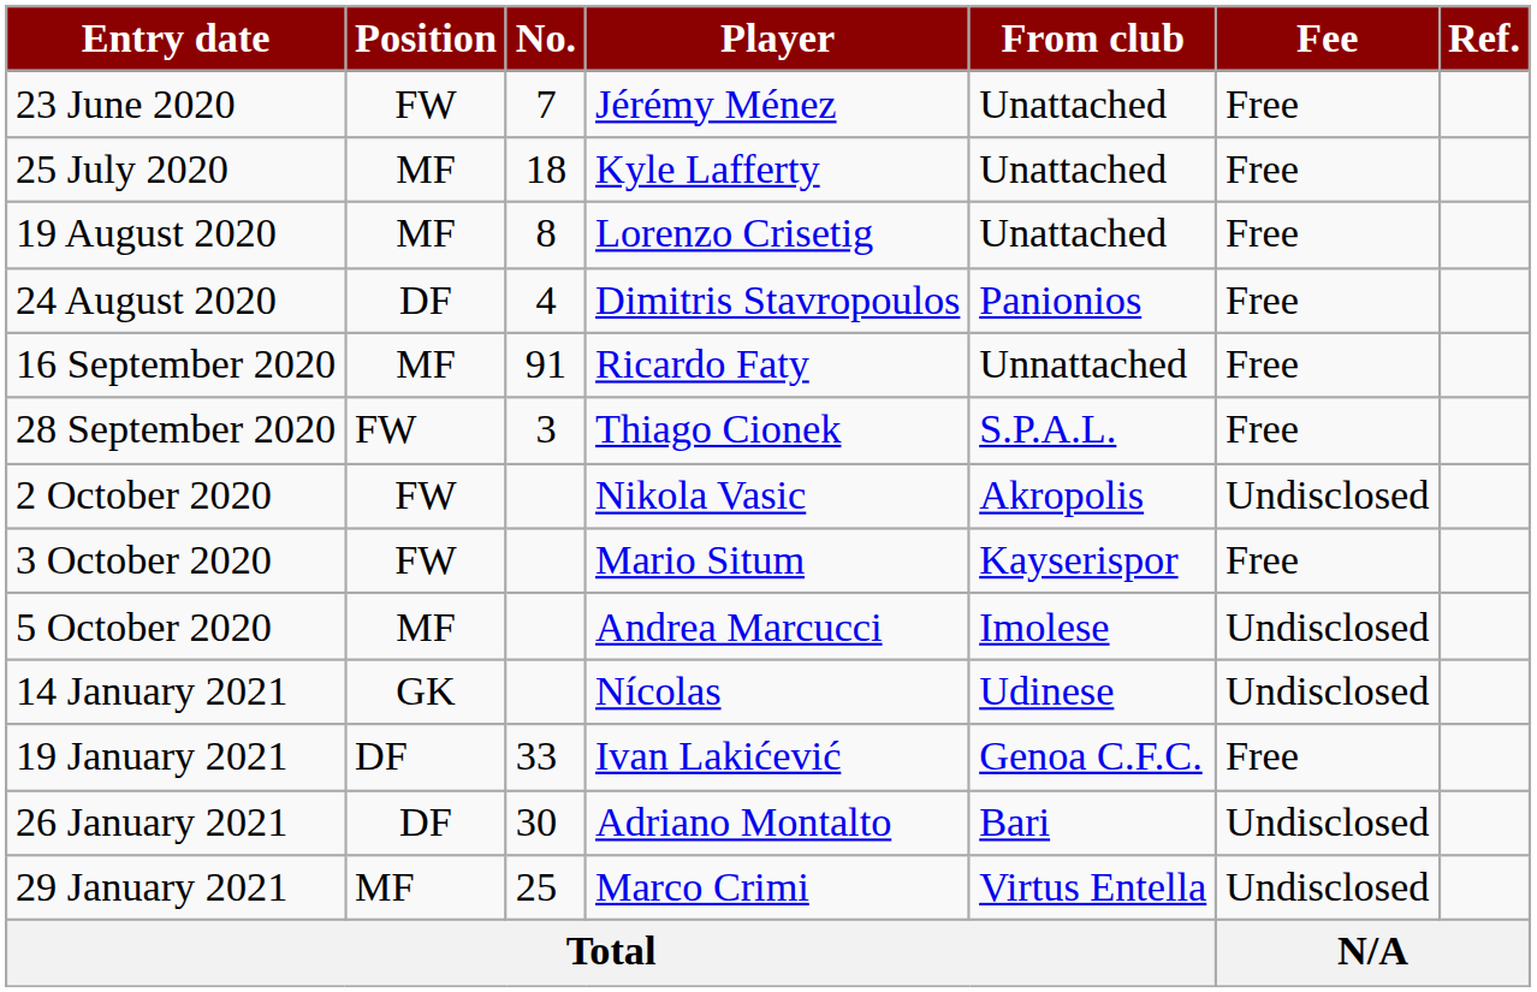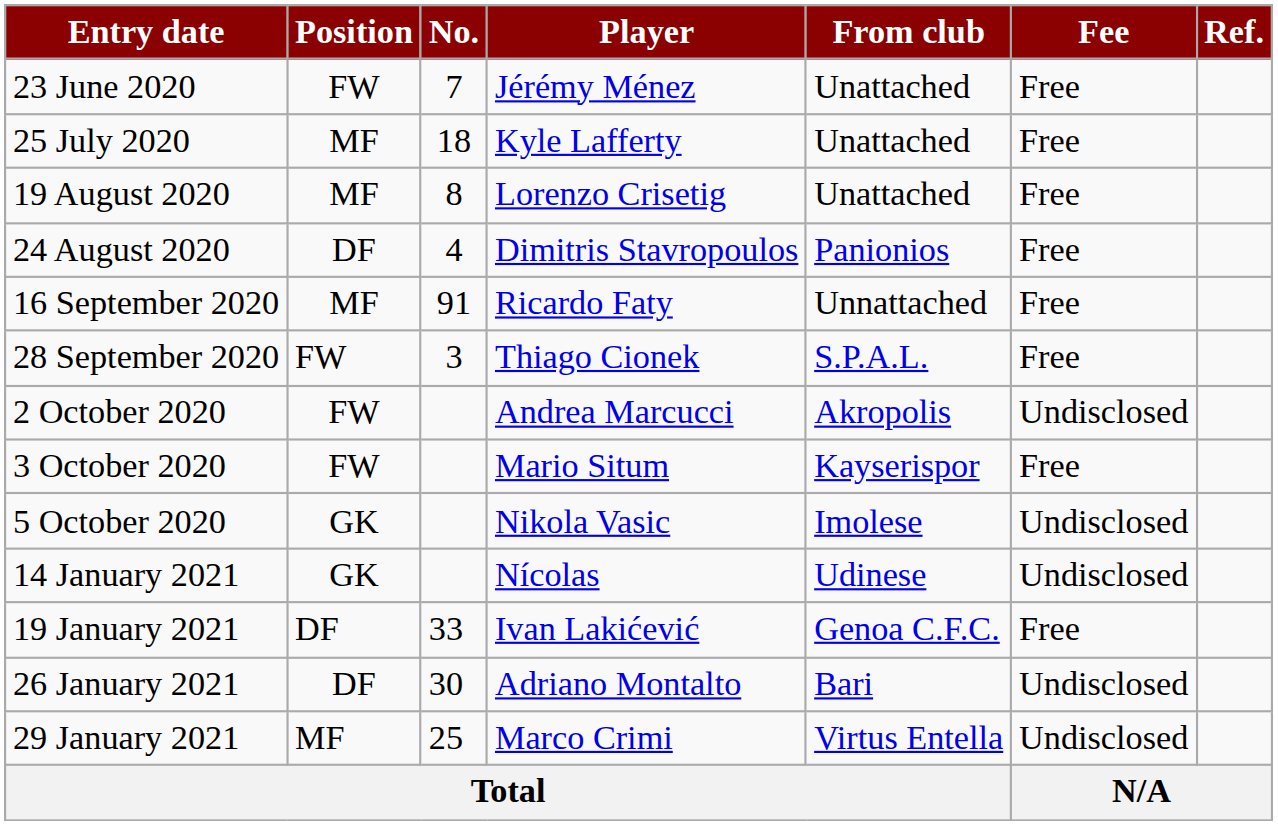 <table class="wikitable sortable">
 <tr>
 <th style="background:#8B0000; color:white;"><strong>Entry date</strong></th>
 <th style="background:#8B0000; color:white;"><strong>Position</strong></th>
 <th style="background:#8B0000; color:white;"><strong>No.</strong></th>
 <th style="background:#8B0000; color:white;"><strong>Player</strong></th>
 <th style="background:#8B0000; color:white;"><strong>From club</strong></th>
 <th style="background:#8B0000; color:white;"><strong>Fee</strong></th>
 <th style="background:#8B0000; color:white;"><strong>Ref.</strong></th>
 </tr>
 <tr>
 <td>23 June 2020</td>
 <td style="text-align:center;">FW</td>
 <td style="text-align:center;">7</td>
 <td style="text-align:left;"> <a href='#'>Jérémy Ménez</a></td>
 <td style="text-align:left;">Unattached</td>
 <td>Free</td>
 <td></td>
 </tr>
 <tr>
 <td>25 July 2020</td>
 <td style="text-align:center;">MF</td>
 <td style="text-align:center;">18</td>
 <td style="text-align:left;"> <a href='#'>Kyle Lafferty</a></td>
 <td style="text-align:left;">Unattached</td>
 <td>Free</td>
 <td></td>
 </tr>
 <tr>
 <td>19 August 2020</td>
 <td style="text-align:center;">MF</td>
 <td style="text-align:center;">8</td>
 <td style="text-align:left;"> <a href='#'>Lorenzo Crisetig</a></td>
 <td style="text-align:left;">Unattached</td>
 <td>Free</td>
 <td></td>
 </tr>
 <tr>
 <td>24 August 2020</td>
 <td style="text-align:center;">DF</td>
 <td style="text-align:center;">4</td>
 <td style="text-align:left;"> <a href='#'>Dimitris Stavropoulos</a></td>
 <td style="text-align:left;"> <a href='#'>Panionios</a></td>
 <td> Free</td>
 <td></td>
 </tr>
 <tr>
 <td>16 September 2020</td>
 <td style="text-align:center;">MF</td>
 <td style="text-align:center;">91</td>
 <td style="text-align:left;"> <a href='#'>Ricardo Faty</a></td>
 <td style="text-align:left;">Unnattached</td>
 <td> Free</td>
 <td></td>
 </tr>
 <tr>
 <td>28 September 2020</td>
 <td>FW</td>
 <td style="text-align:center;">3</td>
 <td style="text-align:left;"> <a href='#'>Thiago Cionek</a></td>
 <td style="text-align:left;"> <a href='#'>S.P.A.L.</a></td>
 <td> Free</td>
 <td></td>
 </tr>
 <tr>
 <td>2 October 2020</td>
 <td style="text-align:center;">FW</td>
 <td style="text-align:center;"></td>
-<td style="text-align:left;"> <a href='#'>Nikola Vasic</a></td>
+<td style="text-align:left;"> <a href='#'>Andrea Marcucci</a></td>
 <td style="text-align:left;"> <a href='#'>Akropolis</a></td>
 <td> Undisclosed</td>
 <td></td>
 </tr>
 <tr>
 <td>3 October 2020</td>
 <td style="text-align:center;">FW</td>
 <td style="text-align:center;"></td>
 <td style="text-align:left;"> <a href='#'>Mario Situm</a></td>
 <td style="text-align:left;"> <a href='#'>Kayserispor</a></td>
 <td> Free</td>
 <td></td>
 </tr>
 <tr>
 <td>5 October 2020</td>
-<td style="text-align:center;">MF</td>
+<td style="text-align:center;">GK</td>
 <td style="text-align:center;"></td>
-<td style="text-align:left;"> <a href='#'>Andrea Marcucci</a></td>
+<td style="text-align:left;"> <a href='#'>Nikola Vasic</a></td>
 <td style="text-align:left;"> <a href='#'>Imolese</a></td>
 <td> Undisclosed</td>
 <td></td>
 </tr>
 <tr>
 <td>14 January 2021</td>
 <td style="text-align:center;">GK</td>
 <td style="text-align:center;"></td>
 <td style="text-align:left;"> <a href='#'>Nícolas</a></td>
 <td style="text-align:left;"> <a href='#'>Udinese</a></td>
 <td> Undisclosed</td>
 <td></td>
 </tr>
 <tr>
 <td>19 January 2021</td>
 <td>DF</td>
 <td>33</td>
 <td> <a href='#'>Ivan Lakićević</a></td>
 <td> <a href='#'>Genoa C.F.C.</a></td>
 <td>Free</td>
 <td></td>
 </tr>
 <tr>
 <td>26 January 2021</td>
 <td style="text-align:center;">DF</td>
 <td>30</td>
 <td> <a href='#'>Adriano Montalto</a></td>
 <td> <a href='#'>Bari</a></td>
 <td>Undisclosed</td>
 <td></td>
 </tr>
 <tr>
 <td>29 January 2021</td>
 <td>MF</td>
 <td>25</td>
 <td> <a href='#'>Marco Crimi</a></td>
 <td> <a href='#'>Virtus Entella</a></td>
 <td>Undisclosed</td>
 <td></td>
 </tr>
 <tr>
 <th colspan="5">Total</th>
 <th colspan="2"> N/A</th>
 </tr>
 </table>
